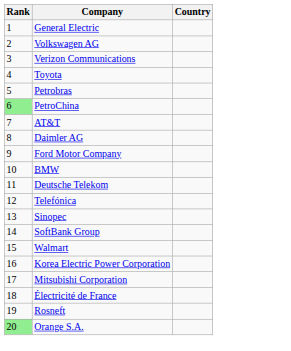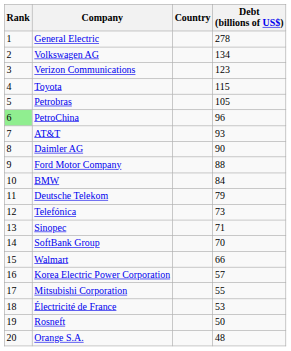 <table class="wikitable sortable">
 <tr>
 <th>Rank</th>
 <th>Company</th>
 <th>Country</th>
+<th>Debt <br>(billions of <a href='#'>US$</a>)</th>
 </tr>
 <tr>
 <td>1</td>
 <td><a href='#'>General Electric</a></td>
 <td></td>
+<td>278</td>
 </tr>
 <tr>
 <td>2</td>
 <td><a href='#'>Volkswagen AG</a></td>
 <td></td>
+<td>134</td>
 </tr>
 <tr>
 <td>3</td>
 <td><a href='#'>Verizon Communications</a></td>
 <td></td>
+<td>123</td>
 </tr>
 <tr>
 <td>4</td>
 <td><a href='#'>Toyota</a></td>
 <td></td>
+<td>115</td>
 </tr>
 <tr>
 <td>5</td>
 <td><a href='#'>Petrobras</a></td>
 <td></td>
+<td>105</td>
 </tr>
 <tr>
 <td style="background: lightgreen;">6</td>
 <td><a href='#'>PetroChina</a></td>
 <td></td>
+<td>96</td>
 </tr>
 <tr>
 <td>7</td>
 <td><a href='#'>AT&T</a></td>
 <td></td>
+<td>93</td>
 </tr>
 <tr>
 <td>8</td>
 <td><a href='#'>Daimler AG</a></td>
 <td></td>
+<td>90</td>
 </tr>
 <tr>
 <td>9</td>
 <td><a href='#'>Ford Motor Company</a></td>
 <td></td>
+<td>88</td>
 </tr>
 <tr>
 <td>10</td>
 <td><a href='#'>BMW</a></td>
 <td></td>
+<td>84</td>
 </tr>
 <tr>
 <td>11</td>
 <td><a href='#'>Deutsche Telekom</a></td>
 <td></td>
+<td>79</td>
 </tr>
 <tr>
 <td>12</td>
 <td><a href='#'>Telefónica</a></td>
 <td></td>
+<td>73</td>
 </tr>
 <tr>
 <td>13</td>
 <td><a href='#'>Sinopec</a></td>
 <td></td>
+<td>71</td>
 </tr>
 <tr>
 <td>14</td>
 <td><a href='#'>SoftBank Group</a></td>
 <td></td>
+<td>70</td>
 </tr>
 <tr>
 <td>15</td>
 <td><a href='#'>Walmart</a></td>
 <td></td>
+<td>66</td>
 </tr>
 <tr>
 <td>16</td>
 <td><a href='#'>Korea Electric Power Corporation</a></td>
 <td></td>
+<td>57</td>
 </tr>
 <tr>
 <td>17</td>
 <td><a href='#'>Mitsubishi Corporation</a></td>
 <td></td>
+<td>55</td>
 </tr>
 <tr>
 <td>18</td>
 <td><a href='#'>Électricité de France</a></td>
 <td></td>
+<td>53</td>
 </tr>
 <tr>
 <td>19</td>
 <td><a href='#'>Rosneft</a></td>
 <td></td>
+<td>50</td>
 </tr>
 <tr>
-<td style="background: lightgreen;">20</td>
+<td>20</td>
 <td><a href='#'>Orange S.A.</a></td>
 <td></td>
+<td>48</td>
 </tr>
 </table>
